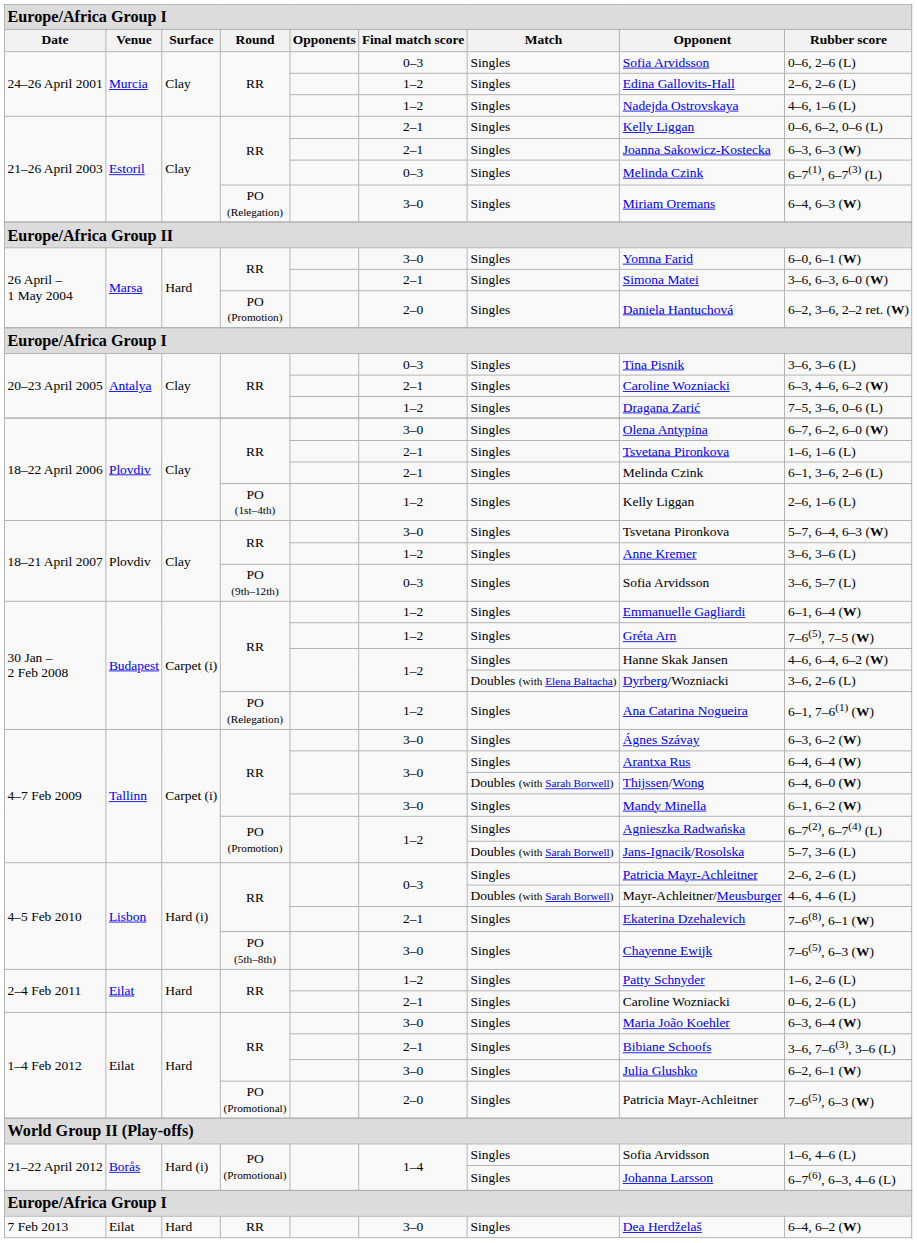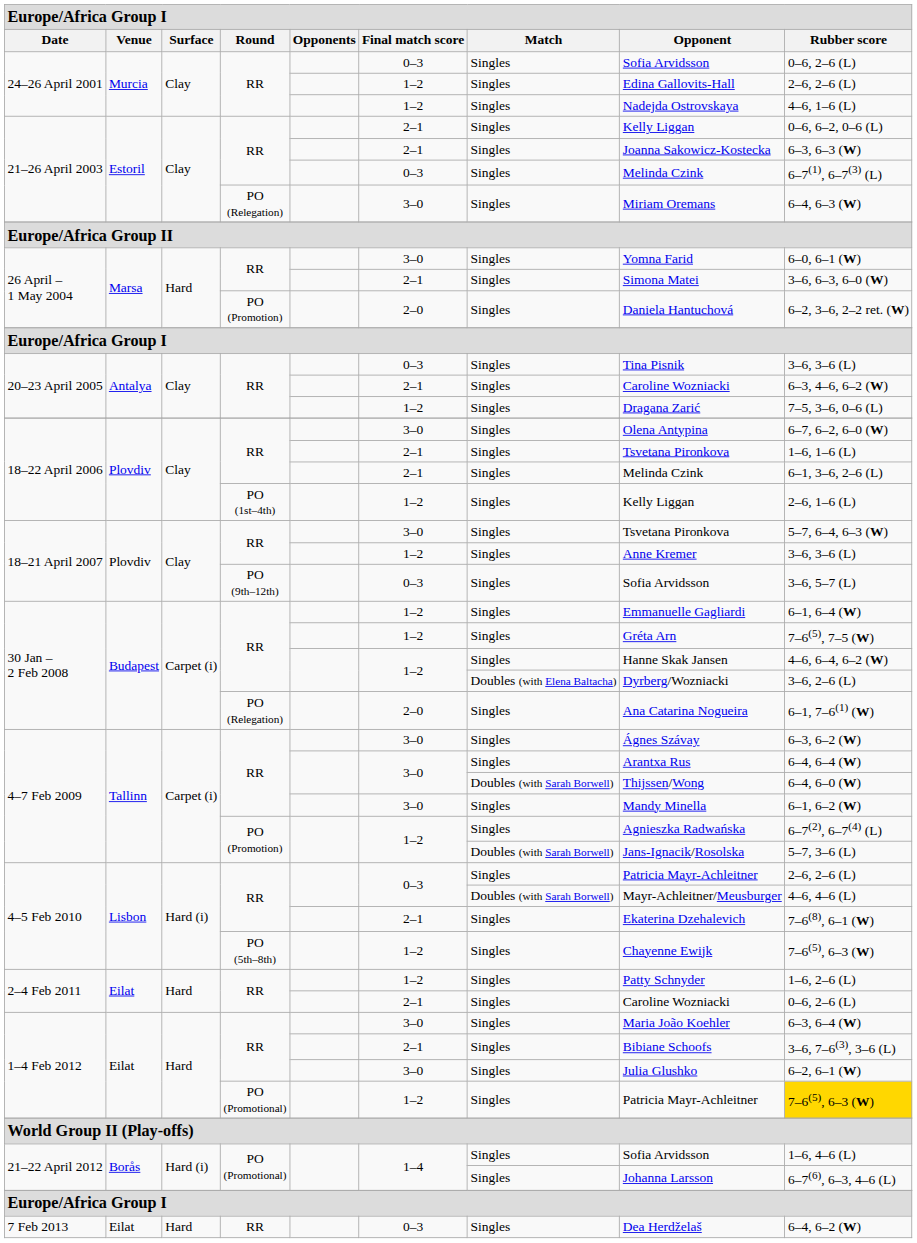 <table class="wikitable" style="font-size:98%;">
 <tr bgcolor="Gainsboro">
 <td colspan="9"><big><strong>Europe/Africa Group I</strong></big></td>
 </tr>
 <tr>
 <th>Date</th>
 <th>Venue</th>
 <th>Surface</th>
 <th>Round</th>
 <th>Opponents</th>
 <th>Final match score</th>
 <th>Match</th>
 <th>Opponent</th>
 <th>Rubber score</th>
 </tr>
 <tr>
 <td rowspan="3">24–26 April 2001</td>
 <td rowspan="3"><a href='#'>Murcia</a></td>
 <td rowspan="3">Clay</td>
 <td rowspan="3" align="center">RR</td>
 <td></td>
 <td align="center">0–3</td>
 <td>Singles</td>
 <td><a href='#'>Sofia Arvidsson</a></td>
 <td>0–6, 2–6 (L)</td>
 </tr>
 <tr>
 <td></td>
 <td align="center">1–2</td>
 <td>Singles</td>
 <td><a href='#'>Edina Gallovits-Hall</a></td>
 <td>2–6, 2–6 (L)</td>
 </tr>
 <tr>
 <td></td>
 <td align="center">1–2</td>
 <td>Singles</td>
 <td><a href='#'>Nadejda Ostrovskaya</a></td>
 <td>4–6, 1–6 (L)</td>
 </tr>
 <tr>
 <td rowspan="4">21–26 April 2003</td>
 <td rowspan="4"><a href='#'>Estoril</a></td>
 <td rowspan="4">Clay</td>
 <td rowspan="3" align="center">RR</td>
 <td></td>
 <td align="center">2–1</td>
 <td>Singles</td>
 <td><a href='#'>Kelly Liggan</a></td>
 <td>0–6, 6–2, 0–6 (L)</td>
 </tr>
 <tr>
 <td></td>
 <td align="center">2–1</td>
 <td>Singles</td>
 <td><a href='#'>Joanna Sakowicz-Kostecka</a></td>
 <td>6–3, 6–3 (<strong>W</strong>)</td>
 </tr>
 <tr>
 <td></td>
 <td align="center">0–3</td>
 <td>Singles</td>
 <td><a href='#'>Melinda Czink</a></td>
 <td>6–7<sup>(1)</sup>, 6–7<sup>(3)</sup> (L)</td>
 </tr>
 <tr>
 <td align="center">PO<br><small>(Relegation)</small></td>
 <td></td>
 <td align="center">3–0</td>
 <td>Singles</td>
 <td><a href='#'>Miriam Oremans</a></td>
 <td>6–4, 6–3 (<strong>W</strong>)</td>
 </tr>
 <tr>
 </tr>
 <tr bgcolor="Gainsboro">
 <td colspan="9"><big><strong>Europe/Africa Group II</strong></big></td>
 </tr>
 <tr>
 <td rowspan="3">26 April –<br>1 May 2004</td>
 <td rowspan="3"><a href='#'>Marsa</a></td>
 <td rowspan="3">Hard</td>
 <td rowspan="2" align="center">RR</td>
 <td></td>
 <td align="center">3–0</td>
 <td>Singles</td>
 <td><a href='#'>Yomna Farid</a></td>
 <td>6–0, 6–1 (<strong>W</strong>)</td>
 </tr>
 <tr>
 <td></td>
 <td align="center">2–1</td>
 <td>Singles</td>
 <td><a href='#'>Simona Matei</a></td>
 <td>3–6, 6–3, 6–0 (<strong>W</strong>)</td>
 </tr>
 <tr>
 <td align="center">PO<br><small>(Promotion)</small></td>
 <td></td>
 <td align="center">2–0</td>
 <td>Singles</td>
 <td><a href='#'>Daniela Hantuchová</a></td>
 <td>6–2, 3–6, 2–2 ret. (<strong>W</strong>)</td>
 </tr>
 <tr>
 </tr>
 <tr bgcolor="Gainsboro">
 <td colspan="9"><big><strong>Europe/Africa Group I</strong></big></td>
 </tr>
 <tr>
 <td rowspan="3">20–23 April 2005</td>
 <td rowspan="3"><a href='#'>Antalya</a></td>
 <td rowspan="3">Clay</td>
 <td rowspan="3" align="center">RR</td>
 <td></td>
 <td align="center">0–3</td>
 <td>Singles</td>
 <td><a href='#'>Tina Pisnik</a></td>
 <td>3–6, 3–6 (L)</td>
 </tr>
 <tr>
 <td></td>
 <td align="center">2–1</td>
 <td>Singles</td>
 <td><a href='#'>Caroline Wozniacki</a></td>
 <td>6–3, 4–6, 6–2 (<strong>W</strong>)</td>
 </tr>
 <tr>
 <td></td>
 <td align="center">1–2</td>
 <td>Singles</td>
 <td><a href='#'>Dragana Zarić</a></td>
 <td>7–5, 3–6, 0–6 (L)</td>
 </tr>
 <tr>
 </tr>
 <tr>
 <td rowspan="4">18–22 April 2006</td>
 <td rowspan="4"><a href='#'>Plovdiv</a></td>
 <td rowspan="4">Clay</td>
 <td rowspan="3" align="center">RR</td>
 <td></td>
 <td align="center">3–0</td>
 <td>Singles</td>
 <td><a href='#'>Olena Antypina</a></td>
 <td>6–7, 6–2, 6–0 (<strong>W</strong>)</td>
 </tr>
 <tr>
 <td></td>
 <td align="center">2–1</td>
 <td>Singles</td>
 <td><a href='#'>Tsvetana Pironkova</a></td>
 <td>1–6, 1–6 (L)</td>
 </tr>
 <tr>
 <td></td>
 <td align="center">2–1</td>
 <td>Singles</td>
 <td>Melinda Czink</td>
 <td>6–1, 3–6, 2–6 (L)</td>
 </tr>
 <tr>
 <td align="center">PO<br><small>(1st–4th)</small></td>
 <td></td>
 <td align="center">1–2</td>
 <td>Singles</td>
 <td>Kelly Liggan</td>
 <td>2–6, 1–6 (L)</td>
 </tr>
 <tr>
 <td rowspan="3">18–21 April 2007</td>
 <td rowspan="3">Plovdiv</td>
 <td rowspan="3">Clay</td>
 <td rowspan="2" align="center">RR</td>
 <td></td>
 <td align="center">3–0</td>
 <td>Singles</td>
 <td>Tsvetana Pironkova</td>
 <td>5–7, 6–4, 6–3 (<strong>W</strong>)</td>
 </tr>
 <tr>
 <td></td>
 <td align="center">1–2</td>
 <td>Singles</td>
 <td><a href='#'>Anne Kremer</a></td>
 <td>3–6, 3–6 (L)</td>
 </tr>
 <tr>
 <td align="center">PO<br><small>(9th–12th)</small></td>
 <td></td>
 <td align="center">0–3</td>
 <td>Singles</td>
 <td>Sofia Arvidsson</td>
 <td>3–6, 5–7 (L)</td>
 </tr>
 <tr>
 <td rowspan="5">30 Jan –<br>2 Feb 2008</td>
 <td rowspan="5"><a href='#'>Budapest</a></td>
 <td rowspan="5">Carpet (i)</td>
 <td rowspan="4" align="center">RR</td>
 <td></td>
 <td align="center">1–2</td>
 <td>Singles</td>
 <td><a href='#'>Emmanuelle Gagliardi</a></td>
 <td>6–1, 6–4 (<strong>W</strong>)</td>
 </tr>
 <tr>
 <td></td>
 <td align="center">1–2</td>
 <td>Singles</td>
 <td><a href='#'>Gréta Arn</a></td>
 <td>7–6<sup>(5)</sup>, 7–5 (<strong>W</strong>)</td>
 </tr>
 <tr>
 <td rowspan="2"></td>
 <td align="center" rowspan="2">1–2</td>
 <td>Singles</td>
 <td>Hanne Skak Jansen</td>
 <td>4–6, 6–4, 6–2 (<strong>W</strong>)</td>
 </tr>
 <tr>
 <td>Doubles <small>(with <a href='#'>Elena Baltacha</a>)</small></td>
 <td><a href='#'>Dyrberg</a>/Wozniacki</td>
 <td>3–6, 2–6 (L)</td>
 </tr>
 <tr>
 <td align="center">PO<br><small>(Relegation)</small></td>
 <td></td>
-<td align="center">1–2</td>
+<td align="center">2–0</td>
 <td>Singles</td>
 <td><a href='#'>Ana Catarina Nogueira</a></td>
 <td>6–1, 7–6<sup>(1)</sup> (<strong>W</strong>)</td>
 </tr>
 <tr>
 <td rowspan="6">4–7 Feb 2009</td>
 <td rowspan="6"><a href='#'>Tallinn</a></td>
 <td rowspan="6">Carpet (i)</td>
 <td rowspan="4" align="center">RR</td>
 <td></td>
 <td align="center">3–0</td>
 <td>Singles</td>
 <td><a href='#'>Ágnes Szávay</a></td>
 <td>6–3, 6–2 (<strong>W</strong>)</td>
 </tr>
 <tr>
 <td rowspan="2"></td>
 <td align="center" rowspan="2">3–0</td>
 <td>Singles</td>
 <td><a href='#'>Arantxa Rus</a></td>
 <td>6–4, 6–4 (<strong>W</strong>)</td>
 </tr>
 <tr>
 <td>Doubles <small>(with <a href='#'>Sarah Borwell</a>)</small></td>
 <td><a href='#'>Thijssen</a>/<a href='#'>Wong</a></td>
 <td>6–4, 6–0 (<strong>W</strong>)</td>
 </tr>
 <tr>
 <td></td>
 <td align="center">3–0</td>
 <td>Singles</td>
 <td><a href='#'>Mandy Minella</a></td>
 <td>6–1, 6–2 (<strong>W</strong>)</td>
 </tr>
 <tr>
 <td align="center" rowspan="2">PO<br><small>(Promotion)</small></td>
 <td rowspan="2"></td>
 <td align="center" rowspan="2">1–2</td>
 <td>Singles</td>
 <td><a href='#'>Agnieszka Radwańska</a></td>
 <td>6–7<sup>(2)</sup>, 6–7<sup>(4)</sup> (L)</td>
 </tr>
 <tr>
 <td>Doubles <small>(with <a href='#'>Sarah Borwell</a>)</small></td>
 <td><a href='#'>Jans-Ignacik</a>/<a href='#'>Rosolska</a></td>
 <td>5–7, 3–6 (L)</td>
 </tr>
 <tr>
 <td rowspan="4">4–5 Feb 2010</td>
 <td rowspan="4"><a href='#'>Lisbon</a></td>
 <td rowspan="4">Hard (i)</td>
 <td rowspan="3" align="center">RR</td>
 <td rowspan="2"></td>
 <td rowspan="2" align="center">0–3</td>
 <td>Singles</td>
 <td><a href='#'>Patricia Mayr-Achleitner</a></td>
 <td>2–6, 2–6 (L)</td>
 </tr>
 <tr>
 <td>Doubles <small>(with <a href='#'>Sarah Borwell</a>)</small></td>
 <td>Mayr-Achleitner/<a href='#'>Meusburger</a></td>
 <td>4–6, 4–6 (L)</td>
 </tr>
 <tr>
 <td></td>
 <td align="center">2–1</td>
 <td>Singles</td>
 <td><a href='#'>Ekaterina Dzehalevich</a></td>
 <td>7–6<sup>(8)</sup>, 6–1 (<strong>W</strong>)</td>
 </tr>
 <tr>
 <td align="center">PO<br><small>(5th–8th)</small></td>
 <td></td>
-<td align="center">3–0</td>
+<td align="center">1–2</td>
 <td>Singles</td>
 <td><a href='#'>Chayenne Ewijk</a></td>
 <td>7–6<sup>(5)</sup>, 6–3 (<strong>W</strong>)</td>
 </tr>
 <tr>
 <td rowspan="2">2–4 Feb 2011</td>
 <td rowspan="2"><a href='#'>Eilat</a></td>
 <td rowspan="2">Hard</td>
 <td align="center" rowspan="2">RR</td>
 <td></td>
 <td align="center">1–2</td>
 <td>Singles</td>
 <td><a href='#'>Patty Schnyder</a></td>
 <td>1–6, 2–6 (L)</td>
 </tr>
 <tr>
 <td></td>
 <td align="center">2–1</td>
 <td>Singles</td>
 <td>Caroline Wozniacki</td>
 <td>0–6, 2–6 (L)</td>
 </tr>
 <tr>
 <td rowspan="4">1–4 Feb 2012</td>
 <td rowspan="4">Eilat</td>
 <td rowspan="4">Hard</td>
 <td rowspan="3" align="center">RR</td>
 <td></td>
 <td align="center">3–0</td>
 <td>Singles</td>
 <td><a href='#'>Maria João Koehler</a></td>
 <td>6–3, 6–4 (<strong>W</strong>)</td>
 </tr>
 <tr>
 <td></td>
 <td align="center">2–1</td>
 <td>Singles</td>
 <td><a href='#'>Bibiane Schoofs</a></td>
 <td>3–6, 7–6<sup>(3)</sup>, 3–6 (L)</td>
 </tr>
 <tr>
 <td></td>
 <td align="center">3–0</td>
 <td>Singles</td>
 <td><a href='#'>Julia Glushko</a></td>
 <td>6–2, 6–1 (<strong>W</strong>)</td>
 </tr>
 <tr>
 <td align="center">PO<br><small>(Promotional)</small></td>
 <td></td>
-<td align="center">2–0</td>
+<td align="center">1–2</td>
 <td>Singles</td>
 <td>Patricia Mayr-Achleitner</td>
-<td>7–6<sup>(5)</sup>, 6–3 (<strong>W</strong>)</td>
+<td style="background: gold;">7–6<sup>(5)</sup>, 6–3 (<strong>W</strong>)</td>
 </tr>
 <tr>
 </tr>
 <tr bgcolor="Gainsboro">
 <td colspan="9"><big><strong>World Group II (Play-offs)</strong></big></td>
 </tr>
 <tr>
 <td rowspan="2">21–22 April 2012</td>
 <td rowspan="2"><a href='#'>Borås</a></td>
 <td rowspan="2">Hard (i)</td>
 <td rowspan="2" align="center">PO<br><small>(Promotional)</small></td>
 <td rowspan="2"></td>
 <td rowspan="2" align="center">1–4</td>
 <td>Singles</td>
 <td>Sofia Arvidsson</td>
 <td>1–6, 4–6 (L)</td>
 </tr>
 <tr>
 <td>Singles</td>
 <td><a href='#'>Johanna Larsson</a></td>
 <td>6–7<sup>(6)</sup>, 6–3, 4–6 (L)</td>
 </tr>
 <tr>
 </tr>
 <tr bgcolor="Gainsboro">
 <td colspan="9"><big><strong>Europe/Africa Group I</strong></big></td>
 </tr>
 <tr>
 <td>7 Feb 2013</td>
 <td>Eilat</td>
 <td>Hard</td>
 <td align="center">RR</td>
 <td></td>
-<td align="center">3–0</td>
+<td align="center">0–3</td>
 <td>Singles</td>
 <td><a href='#'>Dea Herdželaš</a></td>
 <td>6–4, 6–2 (<strong>W</strong>)</td>
 </tr>
 </table>
